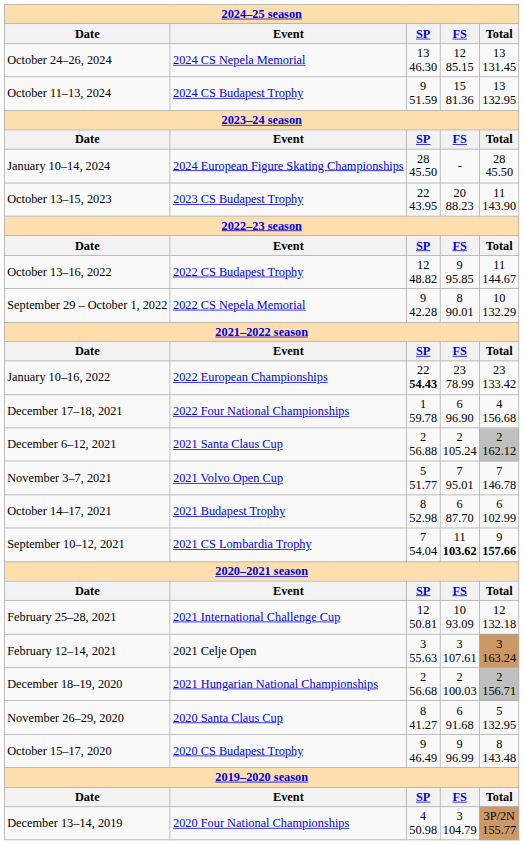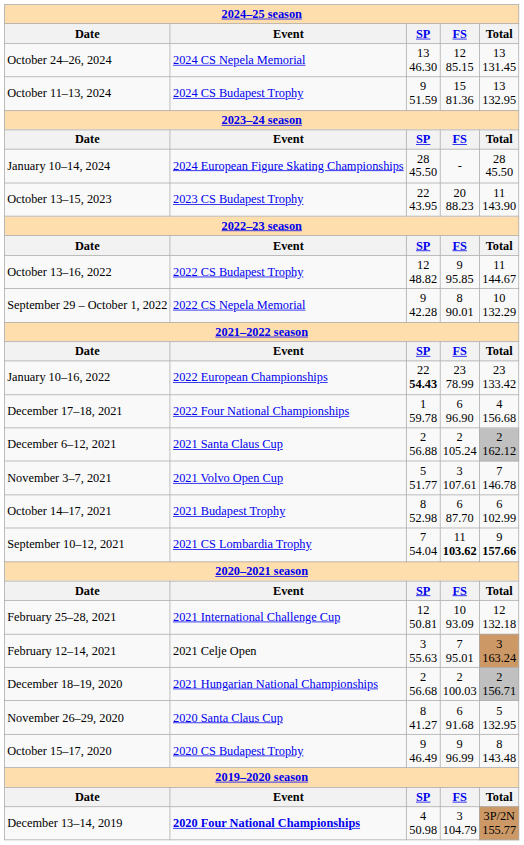 <table class="wikitable">
 <tr>
 <td colspan="5" style="background-color: #ffdead; " align="center"><a href='#'><strong>2024–25 season</strong></a></td>
 </tr>
 <tr>
 <th>Date</th>
 <th>Event</th>
 <th><a href='#'>SP</a></th>
 <th><a href='#'>FS</a></th>
 <th>Total</th>
 </tr>
 <tr>
 <td>October 24–26, 2024</td>
 <td><a href='#'>2024 CS Nepela Memorial</a></td>
 <td align=center>13 <br> 46.30</td>
 <td align=center>12 <br> 85.15</td>
 <td align=center>13 <br> 131.45</td>
 </tr>
 <tr>
 <td>October 11–13, 2024</td>
 <td><a href='#'>2024 CS Budapest Trophy</a></td>
 <td align=center>9 <br> 51.59</td>
 <td align=center>15 <br> 81.36</td>
 <td align=center>13 <br> 132.95</td>
 </tr>
 <tr>
 <td colspan="5" style="background-color: #ffdead; " align="center"><a href='#'><strong>2023–24 season</strong></a></td>
 </tr>
 <tr>
 <th>Date</th>
 <th>Event</th>
 <th><a href='#'>SP</a></th>
 <th><a href='#'>FS</a></th>
 <th>Total</th>
 </tr>
 <tr>
 <td>January 10–14, 2024</td>
 <td><a href='#'>2024 European Figure Skating Championships</a></td>
 <td align=center>28 <br> 45.50</td>
 <td align=center>-</td>
 <td align=center>28 <br> 45.50</td>
 </tr>
 <tr>
 <td>October 13–15, 2023</td>
 <td><a href='#'>2023 CS Budapest Trophy</a></td>
 <td align=center>22 <br> 43.95</td>
 <td align=center>20 <br> 88.23</td>
 <td align=center>11 <br> 143.90</td>
 </tr>
 <tr>
 <td colspan="5" style="background-color: #ffdead; " align="center"><a href='#'><strong>2022–23 season</strong></a></td>
 </tr>
 <tr>
 <th>Date</th>
 <th>Event</th>
 <th><a href='#'>SP</a></th>
 <th><a href='#'>FS</a></th>
 <th>Total</th>
 </tr>
 <tr>
 <td>October 13–16, 2022</td>
 <td><a href='#'>2022 CS Budapest Trophy</a></td>
 <td align=center>12 <br> 48.82</td>
 <td align=center>9 <br> 95.85</td>
 <td align=center>11 <br> 144.67</td>
 </tr>
 <tr>
 <td>September 29 – October 1, 2022</td>
 <td><a href='#'>2022 CS Nepela Memorial</a></td>
 <td align=center>9 <br> 42.28</td>
 <td align=center>8 <br> 90.01</td>
 <td align=center>10 <br> 132.29</td>
 </tr>
 <tr>
 <td style="background-color: #ffdead; " colspan=5 align=center><a href='#'><strong>2021–2022 season</strong></a></td>
 </tr>
 <tr>
 <th>Date</th>
 <th>Event</th>
 <th><a href='#'>SP</a></th>
 <th><a href='#'>FS</a></th>
 <th>Total</th>
 </tr>
 <tr>
 <td>January 10–16, 2022</td>
 <td><a href='#'>2022 European Championships</a></td>
 <td align=center>22 <br> <strong>54.43</strong></td>
 <td align=center>23 <br> 78.99</td>
 <td align=center>23 <br> 133.42</td>
 </tr>
 <tr>
 <td>December 17–18, 2021</td>
 <td><a href='#'>2022 Four National Championships</a></td>
 <td align=center>1 <br> 59.78</td>
 <td align=center>6 <br> 96.90</td>
 <td align=center>4 <br> 156.68</td>
 </tr>
 <tr>
 <td>December 6–12, 2021</td>
 <td><a href='#'>2021 Santa Claus Cup</a></td>
 <td align=center>2 <br> 56.88</td>
 <td align=center>2 <br> 105.24</td>
 <td align=center bgcolor=silver>2 <br> 162.12</td>
 </tr>
 <tr>
 <td>November 3–7, 2021</td>
 <td><a href='#'>2021 Volvo Open Cup</a></td>
 <td align=center>5 <br> 51.77</td>
-<td align=center>7 <br> 95.01</td>
+<td align=center>3 <br> 107.61</td>
 <td align=center>7 <br> 146.78</td>
 </tr>
 <tr>
 <td>October 14–17, 2021</td>
 <td><a href='#'>2021 Budapest Trophy</a></td>
 <td align=center>8 <br> 52.98</td>
 <td align=center>6 <br> 87.70</td>
 <td align=center>6 <br> 102.99</td>
 </tr>
 <tr>
 <td>September 10–12, 2021</td>
 <td><a href='#'>2021 CS Lombardia Trophy</a></td>
 <td align=center>7 <br> 54.04</td>
 <td align=center>11 <br> <strong>103.62</strong></td>
 <td align=center>9 <br> <strong>157.66</strong></td>
 </tr>
 <tr>
 <td style="background-color: #ffdead; " colspan=5 align=center><a href='#'><strong>2020–2021 season</strong></a></td>
 </tr>
 <tr>
 <th>Date</th>
 <th>Event</th>
 <th><a href='#'>SP</a></th>
 <th><a href='#'>FS</a></th>
 <th>Total</th>
 </tr>
 <tr>
 <td>February 25–28, 2021</td>
 <td><a href='#'>2021 International Challenge Cup</a></td>
 <td align=center>12 <br> 50.81</td>
 <td align=center>10 <br> 93.09</td>
 <td align=center>12 <br> 132.18</td>
 </tr>
 <tr>
 <td>February 12–14, 2021</td>
 <td>2021 Celje Open</td>
 <td align=center>3 <br> 55.63</td>
-<td align=center>3 <br> 107.61</td>
+<td align=center>7 <br> 95.01</td>
 <td align=center bgcolor=cc9966>3 <br> 163.24</td>
 </tr>
 <tr>
 <td>December 18–19, 2020</td>
 <td><a href='#'>2021 Hungarian National Championships</a></td>
 <td align=center>2 <br> 56.68</td>
 <td align=center>2 <br> 100.03</td>
 <td align=center bgcolor=silver>2 <br> 156.71</td>
 </tr>
 <tr>
 <td>November 26–29, 2020</td>
 <td><a href='#'>2020 Santa Claus Cup</a></td>
 <td align=center>8 <br> 41.27</td>
 <td align=center>6 <br> 91.68</td>
 <td align=center>5 <br> 132.95</td>
 </tr>
 <tr>
 <td>October 15–17, 2020</td>
 <td><a href='#'>2020 CS Budapest Trophy</a></td>
 <td align=center>9 <br> 46.49</td>
 <td align=center>9 <br> 96.99</td>
 <td align=center>8 <br> 143.48</td>
 </tr>
 <tr>
 <td style="background-color: #ffdead; " colspan=5 align=center><a href='#'><strong>2019–2020 season</strong></a></td>
 </tr>
 <tr>
 <th>Date</th>
 <th>Event</th>
 <th><a href='#'>SP</a></th>
 <th><a href='#'>FS</a></th>
 <th>Total</th>
 </tr>
 <tr>
 <td>December 13–14, 2019</td>
-<td><a href='#'>2020 Four National Championships</a></td>
+<td><strong><a href='#'>2020 Four National Championships</a></strong></td>
 <td align=center>4 <br> 50.98</td>
 <td align=center>3 <br> 104.79</td>
 <td align=center bgcolor=cc9966>3P/2N <br> 155.77</td>
 </tr>
 </table>
